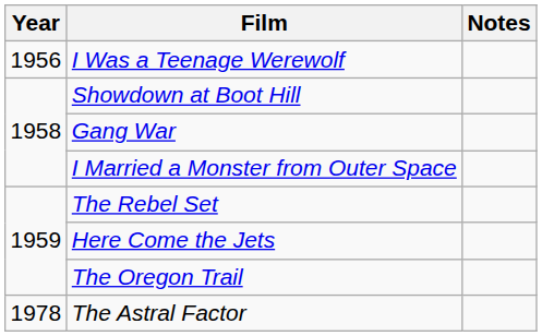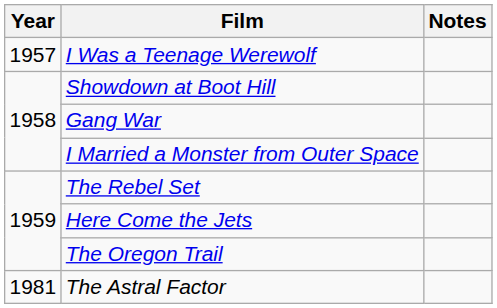 <table class="wikitable">
 <tr>
 <th>Year</th>
 <th>Film</th>
 <th>Notes</th>
 </tr>
 <tr>
-<td>1956</td>
+<td>1957</td>
 <td><em><a href='#'>I Was a Teenage Werewolf</a></em></td>
 <td></td>
 </tr>
 <tr>
 <td rowspan=3>1958</td>
 <td><em><a href='#'>Showdown at Boot Hill</a></em></td>
 <td></td>
 </tr>
 <tr>
 <td><em><a href='#'>Gang War</a></em></td>
 <td></td>
 </tr>
 <tr>
 <td><em><a href='#'>I Married a Monster from Outer Space</a></em></td>
 <td></td>
 </tr>
 <tr>
 <td rowspan=3>1959</td>
 <td><em><a href='#'>The Rebel Set</a></em></td>
 <td></td>
 </tr>
 <tr>
 <td><em><a href='#'>Here Come the Jets</a></em></td>
 <td></td>
 </tr>
 <tr>
 <td><em><a href='#'>The Oregon Trail</a></em></td>
 <td></td>
 </tr>
 <tr>
-<td>1978</td>
+<td>1981</td>
 <td><em>The Astral Factor</em></td>
 <td><small></small></td>
 </tr>
 </table>
